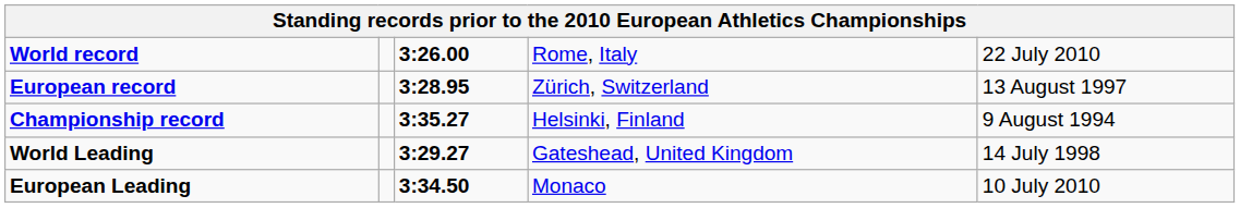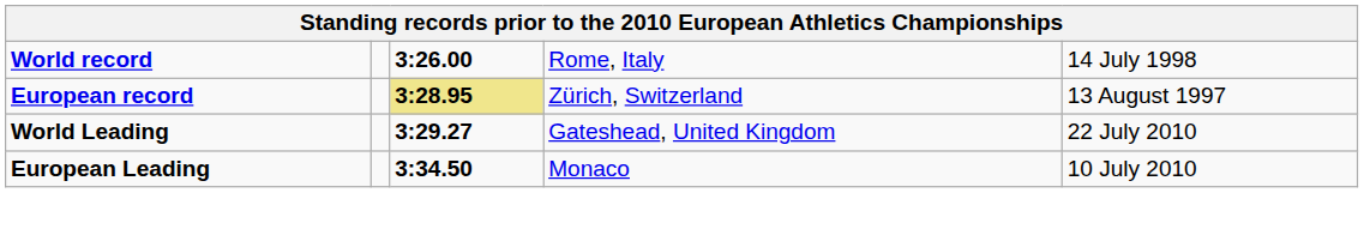 <table class="wikitable" width=75%>
 <tr>
 <th colspan="5">Standing records prior to the 2010 European Athletics Championships</th>
 </tr>
 <tr>
 <td><strong><a href='#'>World record</a></strong></td>
 <td></td>
 <td><strong>3:26.00</strong></td>
 <td><a href='#'>Rome</a>, <a href='#'>Italy</a></td>
-<td>22 July 2010</td>
+<td>14 July 1998</td>
 </tr>
 <tr>
 <td><strong><a href='#'>European record</a></strong></td>
 <td></td>
-<td><strong>3:28.95</strong></td>
+<td style="background: khaki;"><strong>3:28.95</strong></td>
 <td><a href='#'>Zürich</a>, <a href='#'>Switzerland</a></td>
 <td>13 August 1997</td>
-</tr>
-<tr>
-<td><strong><a href='#'>Championship record</a></strong></td>
-<td></td>
-<td><strong>3:35.27</strong></td>
-<td><a href='#'>Helsinki</a>, <a href='#'>Finland</a></td>
-<td>9 August 1994</td>
 </tr>
 <tr>
 <td><strong>World Leading</strong></td>
 <td></td>
 <td><strong>3:29.27</strong></td>
 <td><a href='#'>Gateshead</a>, <a href='#'>United Kingdom</a></td>
-<td>14 July 1998</td>
+<td>22 July 2010</td>
 </tr>
 <tr>
 <td><strong>European Leading</strong></td>
 <td></td>
 <td><strong>3:34.50</strong></td>
 <td><a href='#'>Monaco</a></td>
 <td>10 July 2010</td>
 </tr>
 </table>
